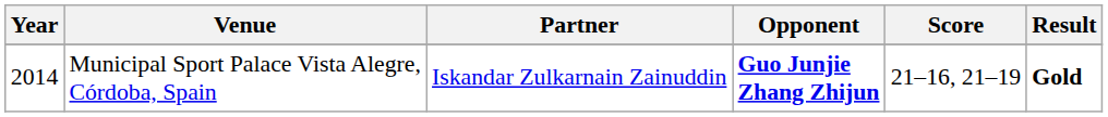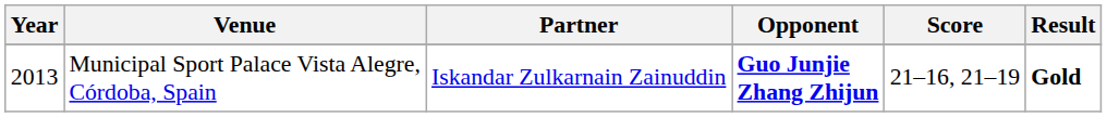 <table class="sortable wikitable" style="font-size: 90%;">
 <tr>
 <th>Year</th>
 <th>Venue</th>
 <th>Partner</th>
 <th>Opponent</th>
 <th>Score</th>
 <th>Result</th>
 </tr>
 <tr>
 </tr>
 <tr style="background:white">
-<td align="center">2014</td>
+<td align="center">2013</td>
 <td align="left">Municipal Sport Palace Vista Alegre,<br><a href='#'>Córdoba, Spain</a></td>
 <td align="left"> <a href='#'>Iskandar Zulkarnain Zainuddin</a></td>
 <td align="left"><strong> <a href='#'>Guo Junjie</a> <br>  <a href='#'>Zhang Zhijun</a></strong></td>
 <td align="left">21–16, 21–19</td>
 <td style="text-align:left; background:white"> <strong>Gold</strong></td>
 </tr>
 </table>
